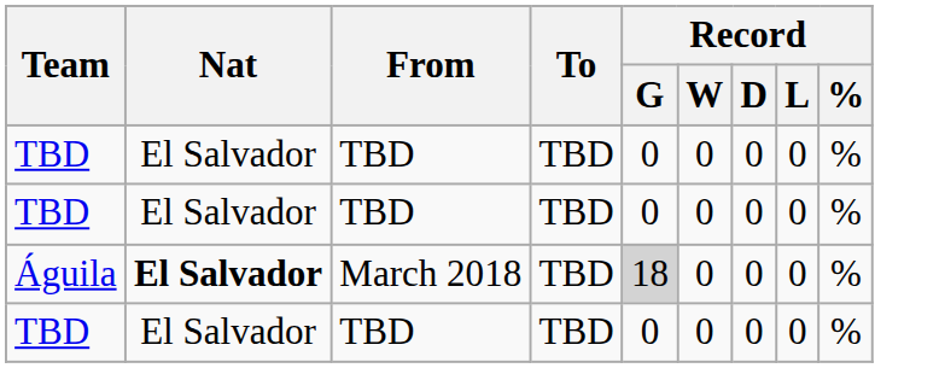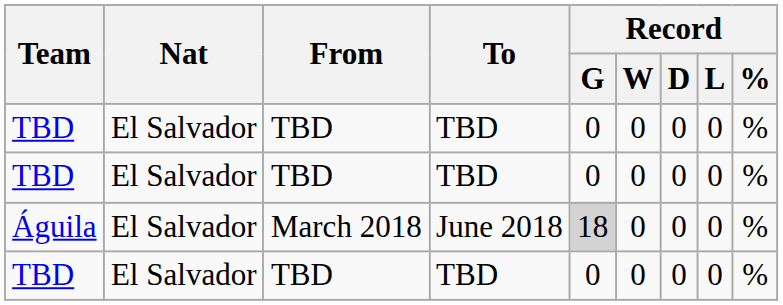 <table class="wikitable" style="text-align: center">
 <tr>
 <th rowspan="2">Team</th>
 <th rowspan="2">Nat</th>
 <th rowspan="2">From</th>
 <th rowspan="2">To</th>
 <th colspan="5">Record</th>
 </tr>
 <tr>
 <th>G</th>
 <th>W</th>
 <th>D</th>
 <th>L</th>
 <th>%</th>
 </tr>
 <tr>
 <td align=left><a href='#'>TBD</a></td>
 <td>El Salvador</td>
 <td align=left>TBD</td>
 <td align=left>TBD</td>
 <td>0</td>
 <td>0</td>
 <td>0</td>
 <td>0</td>
 <td>%</td>
 </tr>
 <tr>
 <td align=left><a href='#'>TBD</a></td>
 <td>El Salvador</td>
 <td align=left>TBD</td>
 <td align=left>TBD</td>
 <td>0</td>
 <td>0</td>
 <td>0</td>
 <td>0</td>
 <td>%</td>
 </tr>
 <tr>
 <td align=left><a href='#'>Águila</a></td>
-<td><strong>El Salvador</strong></td>
+<td>El Salvador</td>
 <td align=left>March 2018</td>
-<td align=left>TBD</td>
+<td align=left>June 2018</td>
 <td style="background: lightgrey;">18</td>
 <td>0</td>
 <td>0</td>
 <td>0</td>
 <td>%</td>
 </tr>
 <tr>
 <td align=left><a href='#'>TBD</a></td>
 <td>El Salvador</td>
 <td align=left>TBD</td>
 <td align=left>TBD</td>
 <td>0</td>
 <td>0</td>
 <td>0</td>
 <td>0</td>
 <td>%</td>
 </tr>
 </table>
